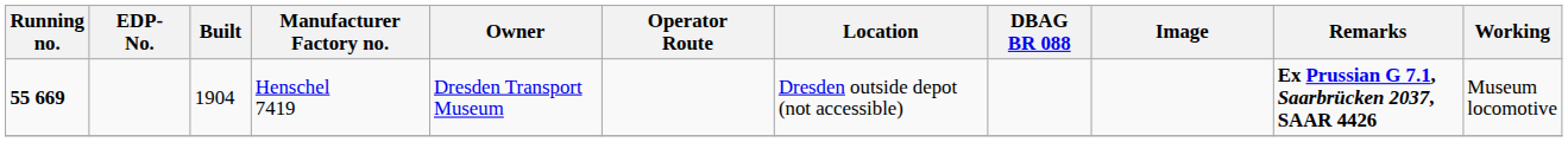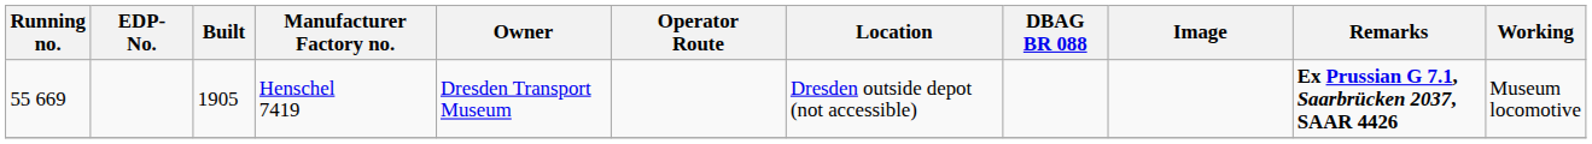 <table class="wikitable" style="width="100%"; border:solid 1px #AAAAAA; background:#e3e3e3;">
 <tr>
 <th width="5%">Running<br>no.</th>
 <th width="7%">EDP-<br>No.</th>
 <th width="4%">Built</th>
 <th width="12%">Manufacturer<br>Factory no.</th>
 <th width="12%">Owner</th>
 <th width="12%">Operator<br>Route</th>
 <th width="15%">Location</th>
 <th width="7%">DBAG<br><a href='#'>BR 088</a></th>
 <th width="13%">Image</th>
 <th width="20%">Remarks</th>
 <th width="8%">Working</th>
 </tr>
 <tr>
-<td><strong>55 669</strong></td>
+<td>55 669</td>
 <td></td>
-<td>1904</td>
+<td>1905</td>
 <td><a href='#'>Henschel</a><br>7419</td>
 <td><a href='#'>Dresden Transport Museum</a></td>
 <td></td>
 <td><a href='#'>Dresden</a> outside depot<br>(not accessible)</td>
 <td></td>
 <td></td>
 <td><strong>Ex <a href='#'>Prussian G 7.1</a>, <em>Saarbrücken 2037</em>, SAAR 4426</strong></td>
 <td>Museum locomotive</td>
 </tr>
 <tr>
 </tr>
 </table>
